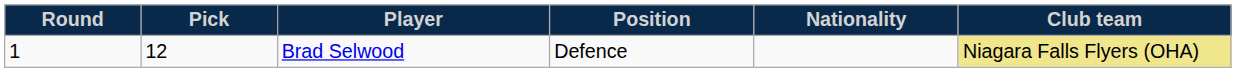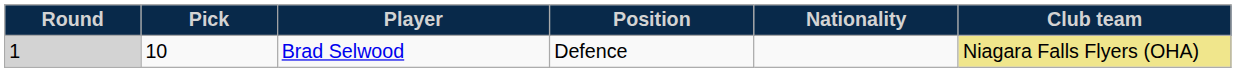 <table class="wikitable sortable sortable">
 <tr>
 <th style="background:#08294a; color:#d3d3d3" width="10%">Round</th>
 <th style="background:#08294a; color:#d3d3d3" width="10%">Pick</th>
 <th style="background:#08294a; color:#d3d3d3" width="20%">Player</th>
 <th style="background:#08294a; color:#d3d3d3" width="15%">Position</th>
 <th style="background:#08294a; color:#d3d3d3" width="15%">Nationality</th>
 <th style="background:#08294a; color:#d3d3d3" width="20%">Club team</th>
 </tr>
 <tr>
-<td>1</td>
-<td>12</td>
+<td style="background: lightgrey;">1</td>
+<td>10</td>
 <td><a href='#'>Brad Selwood</a></td>
 <td>Defence</td>
 <td></td>
 <td style="background: khaki;">Niagara Falls Flyers (OHA)</td>
 </tr>
 </table>
